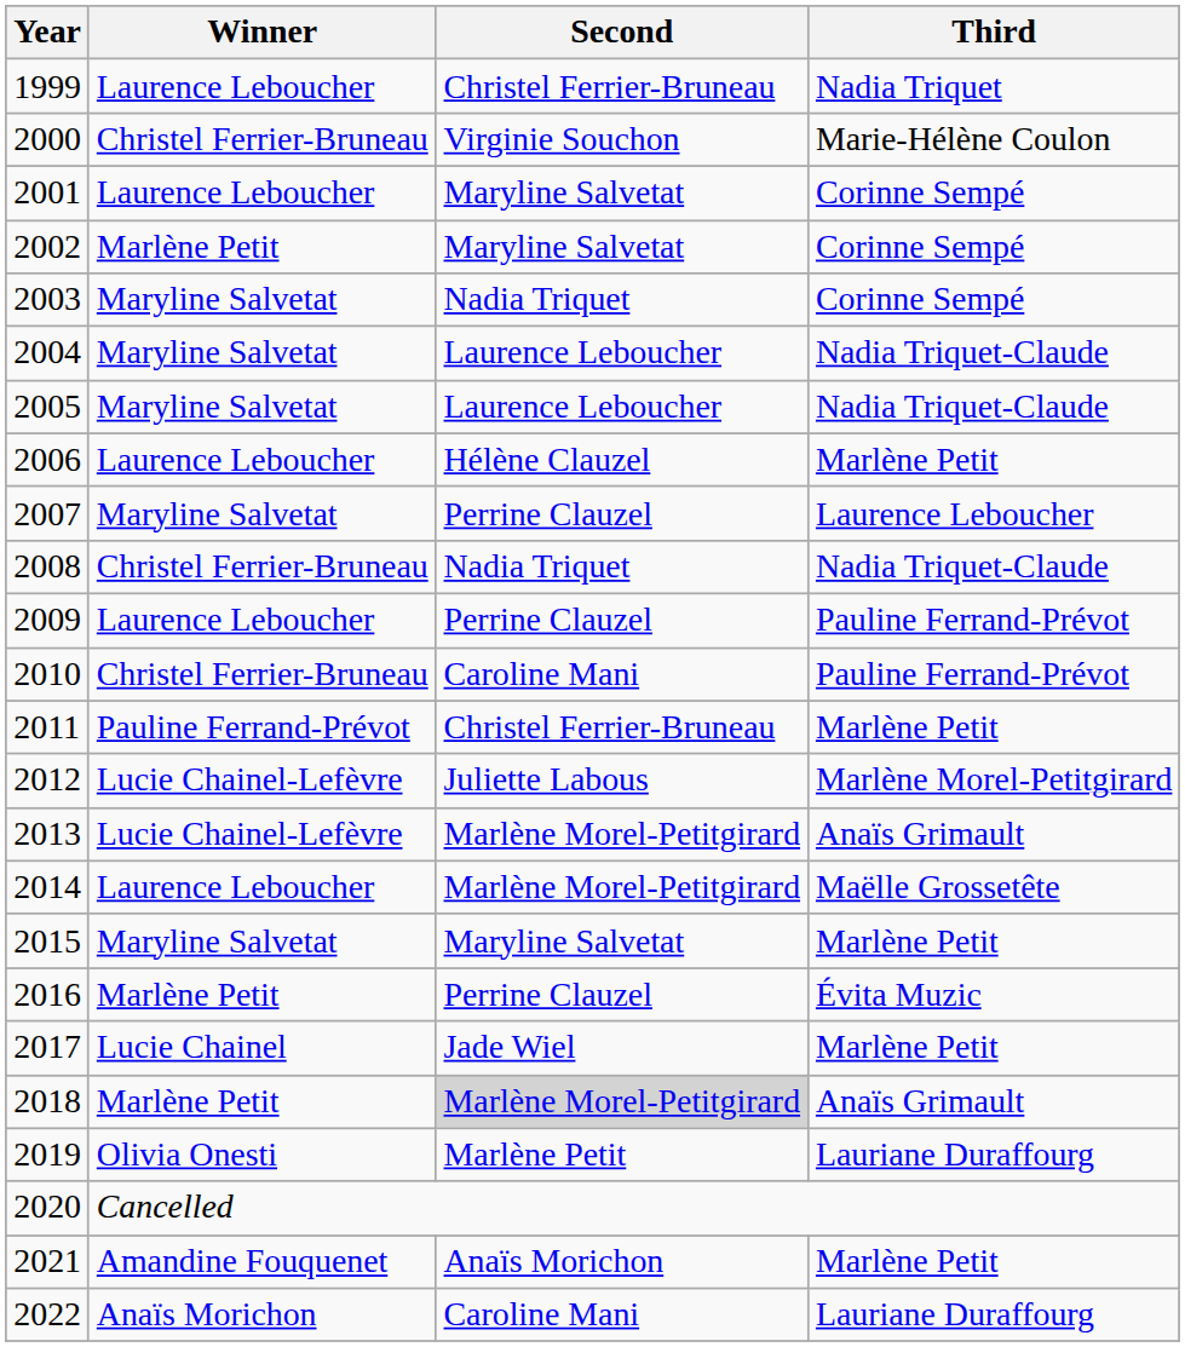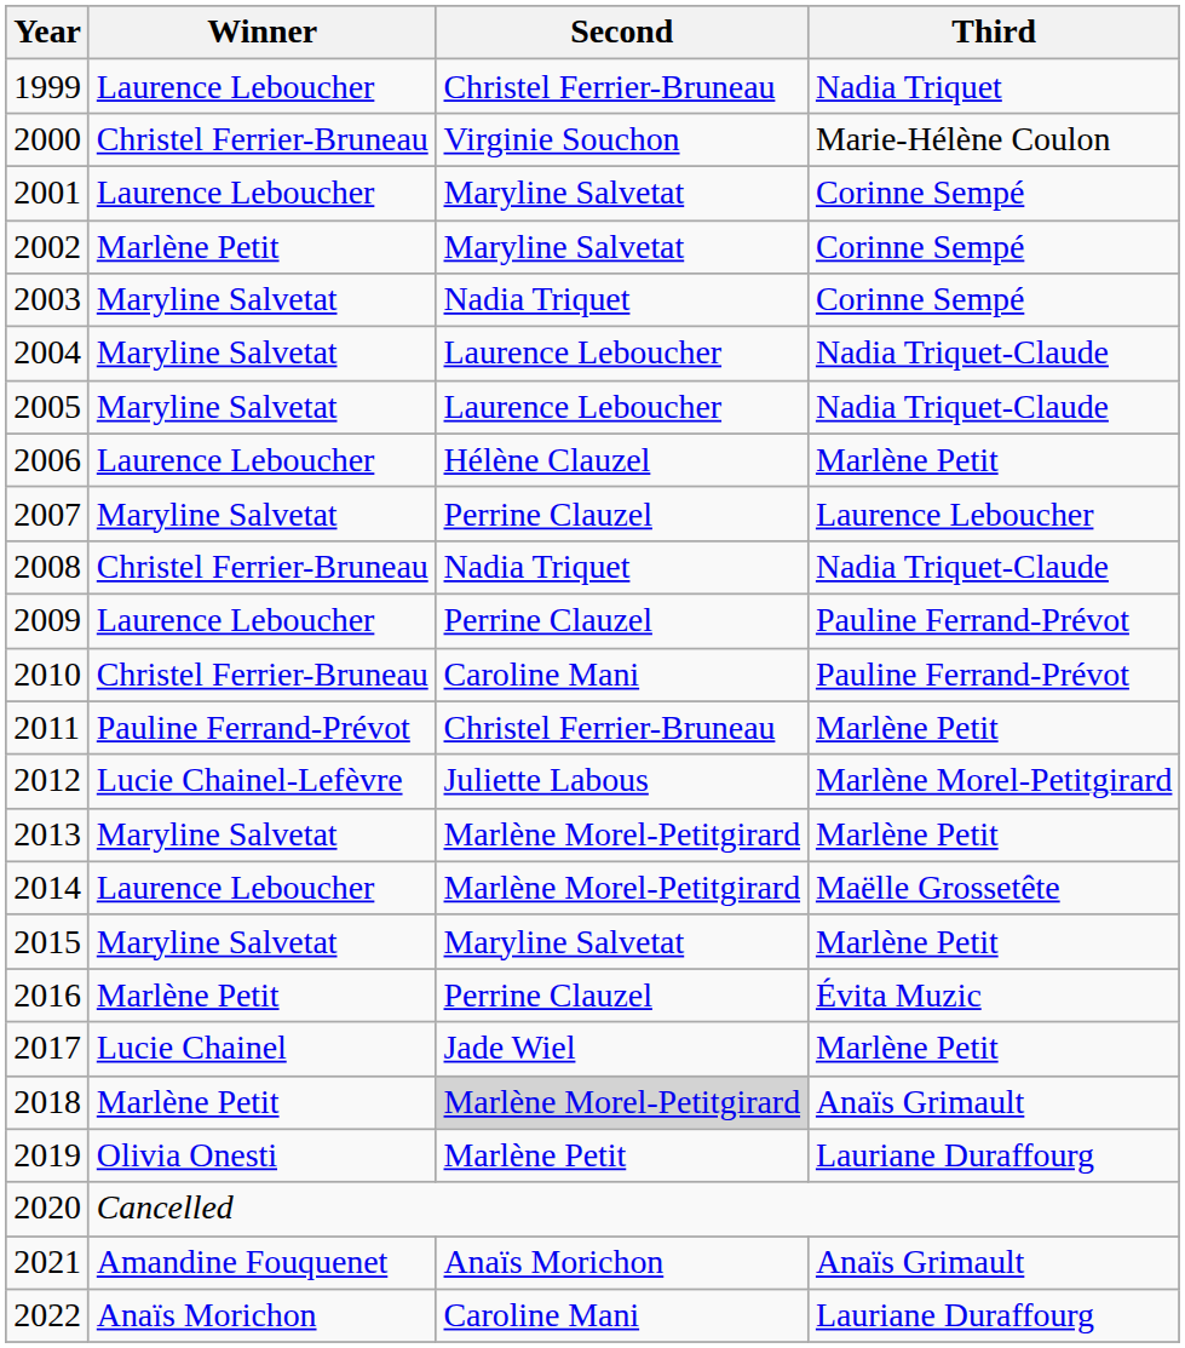 <table class="wikitable">
 <tr>
 <th>Year</th>
 <th>Winner</th>
 <th>Second</th>
 <th>Third</th>
 </tr>
 <tr>
 <td>1999</td>
 <td><a href='#'>Laurence Leboucher</a></td>
 <td><a href='#'>Christel Ferrier-Bruneau</a></td>
 <td><a href='#'>Nadia Triquet</a></td>
 </tr>
 <tr>
 <td>2000</td>
 <td><a href='#'>Christel Ferrier-Bruneau</a></td>
 <td><a href='#'>Virginie Souchon</a></td>
 <td>Marie-Hélène Coulon</td>
 </tr>
 <tr>
 <td>2001</td>
 <td><a href='#'>Laurence Leboucher</a></td>
 <td><a href='#'>Maryline Salvetat</a></td>
 <td><a href='#'>Corinne Sempé</a></td>
 </tr>
 <tr>
 <td>2002</td>
 <td><a href='#'>Marlène Petit</a></td>
 <td><a href='#'>Maryline Salvetat</a></td>
 <td><a href='#'>Corinne Sempé</a></td>
 </tr>
 <tr>
 <td>2003</td>
 <td><a href='#'>Maryline Salvetat</a></td>
 <td><a href='#'>Nadia Triquet</a></td>
 <td><a href='#'>Corinne Sempé</a></td>
 </tr>
 <tr>
 <td>2004</td>
 <td><a href='#'>Maryline Salvetat</a></td>
 <td><a href='#'>Laurence Leboucher</a></td>
 <td><a href='#'>Nadia Triquet-Claude</a></td>
 </tr>
 <tr>
 <td>2005</td>
 <td><a href='#'>Maryline Salvetat</a></td>
 <td><a href='#'>Laurence Leboucher</a></td>
 <td><a href='#'>Nadia Triquet-Claude</a></td>
 </tr>
 <tr>
 <td>2006</td>
 <td><a href='#'>Laurence Leboucher</a></td>
 <td><a href='#'>Hélène Clauzel</a></td>
 <td><a href='#'>Marlène Petit</a></td>
 </tr>
 <tr>
 <td>2007</td>
 <td><a href='#'>Maryline Salvetat</a></td>
 <td><a href='#'>Perrine Clauzel</a></td>
 <td><a href='#'>Laurence Leboucher</a></td>
 </tr>
 <tr>
 <td>2008</td>
 <td><a href='#'>Christel Ferrier-Bruneau</a></td>
 <td><a href='#'>Nadia Triquet</a></td>
 <td><a href='#'>Nadia Triquet-Claude</a></td>
 </tr>
 <tr>
 <td>2009</td>
 <td><a href='#'>Laurence Leboucher</a></td>
 <td><a href='#'>Perrine Clauzel</a></td>
 <td><a href='#'>Pauline Ferrand-Prévot</a></td>
 </tr>
 <tr>
 <td>2010</td>
 <td><a href='#'>Christel Ferrier-Bruneau</a></td>
 <td><a href='#'>Caroline Mani</a></td>
 <td><a href='#'>Pauline Ferrand-Prévot</a></td>
 </tr>
 <tr>
 <td>2011</td>
 <td><a href='#'>Pauline Ferrand-Prévot</a></td>
 <td><a href='#'>Christel Ferrier-Bruneau</a></td>
 <td><a href='#'>Marlène Petit</a></td>
 </tr>
 <tr>
 <td>2012</td>
 <td><a href='#'>Lucie Chainel-Lefèvre</a></td>
 <td><a href='#'>Juliette Labous</a></td>
 <td><a href='#'>Marlène Morel-Petitgirard</a></td>
 </tr>
 <tr>
 <td>2013</td>
-<td><a href='#'>Lucie Chainel-Lefèvre</a></td>
+<td><a href='#'>Maryline Salvetat</a></td>
 <td><a href='#'>Marlène Morel-Petitgirard</a></td>
-<td><a href='#'>Anaïs Grimault</a></td>
+<td><a href='#'>Marlène Petit</a></td>
 </tr>
 <tr>
 <td>2014</td>
 <td><a href='#'>Laurence Leboucher</a></td>
 <td><a href='#'>Marlène Morel-Petitgirard</a></td>
 <td><a href='#'>Maëlle Grossetête</a></td>
 </tr>
 <tr>
 <td>2015</td>
 <td><a href='#'>Maryline Salvetat</a></td>
 <td><a href='#'>Maryline Salvetat</a></td>
 <td><a href='#'>Marlène Petit</a></td>
 </tr>
 <tr>
 <td>2016</td>
 <td><a href='#'>Marlène Petit</a></td>
 <td><a href='#'>Perrine Clauzel</a></td>
 <td><a href='#'>Évita Muzic</a></td>
 </tr>
 <tr>
 <td>2017</td>
 <td><a href='#'>Lucie Chainel</a></td>
 <td><a href='#'>Jade Wiel</a></td>
 <td><a href='#'>Marlène Petit</a></td>
 </tr>
 <tr>
 <td>2018</td>
 <td><a href='#'>Marlène Petit</a></td>
 <td style="background: lightgrey;"><a href='#'>Marlène Morel-Petitgirard</a></td>
 <td><a href='#'>Anaïs Grimault</a></td>
 </tr>
 <tr>
 <td>2019</td>
 <td><a href='#'>Olivia Onesti</a></td>
 <td><a href='#'>Marlène Petit</a></td>
 <td><a href='#'>Lauriane Duraffourg</a></td>
 </tr>
 <tr>
 <td>2020</td>
 <td colspan=3><em>Cancelled</em></td>
 </tr>
 <tr>
 <td>2021</td>
 <td><a href='#'>Amandine Fouquenet</a></td>
 <td><a href='#'>Anaïs Morichon</a></td>
-<td><a href='#'>Marlène Petit</a></td>
+<td><a href='#'>Anaïs Grimault</a></td>
 </tr>
 <tr>
 <td align="center">2022</td>
 <td><a href='#'>Anaïs Morichon</a></td>
 <td><a href='#'>Caroline Mani</a></td>
 <td><a href='#'>Lauriane Duraffourg</a></td>
 </tr>
 </table>
